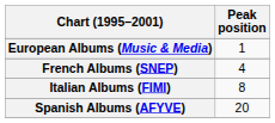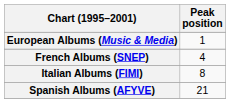 <table class="wikitable sortable plainrowheaders" style="text-align:center">
 <tr>
 <th scope="col">Chart (1995–2001)</th>
 <th scope="col">Peak<br> position</th>
 </tr>
 <tr>
 </tr>
 <tr>
 </tr>
 <tr>
 </tr>
 <tr>
 </tr>
 <tr>
 </tr>
 <tr>
 </tr>
 <tr>
 <th scope="row">European Albums (<em><a href='#'>Music & Media</a></em>)</th>
 <td>1</td>
 </tr>
 <tr>
 </tr>
 <tr>
 <th scope="row">French Albums (<a href='#'>SNEP</a>)</th>
 <td style="text-align:center;">4</td>
 </tr>
 <tr>
 </tr>
 <tr>
 </tr>
 <tr>
 <th scope="row">Italian Albums (<a href='#'>FIMI</a>)</th>
 <td>8</td>
 </tr>
 <tr>
 </tr>
 <tr>
 </tr>
 <tr>
 </tr>
 <tr>
 <th scope="row">Spanish Albums (<a href='#'>AFYVE</a>)</th>
-<td>20</td>
+<td>21</td>
 </tr>
 <tr>
 </tr>
 <tr>
 </tr>
 <tr>
 </tr>
 <tr>
 </tr>
 <tr>
 </tr>
 </table>
